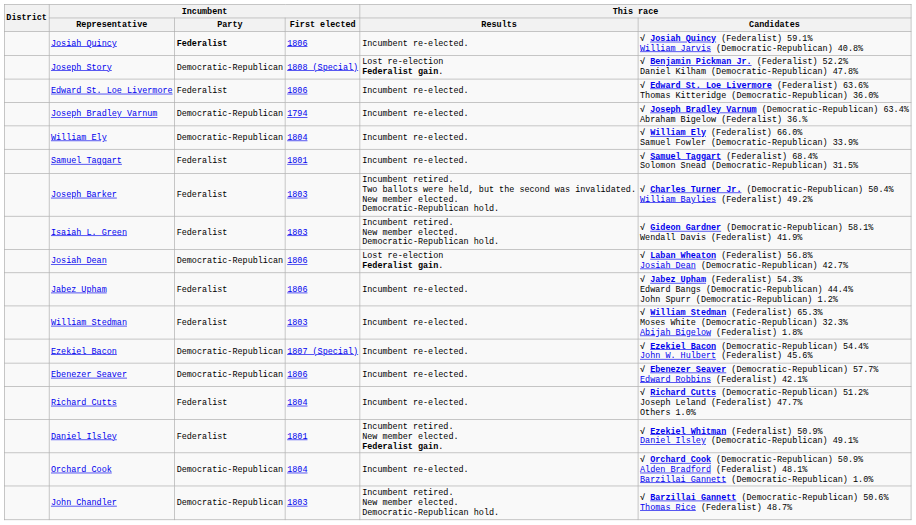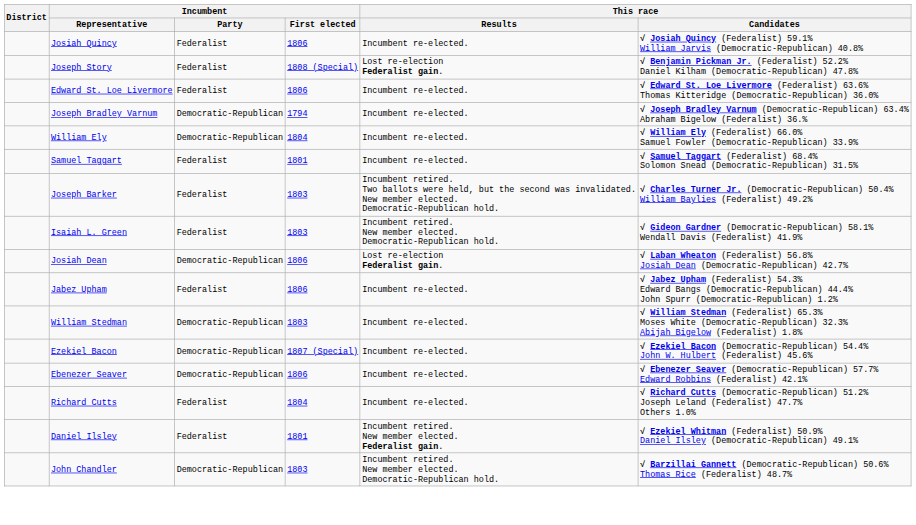 <table class=wikitable>
 <tr>
 <th rowspan=2>District</th>
 <th colspan=3>Incumbent</th>
 <th colspan=2>This race</th>
 </tr>
 <tr>
 <th>Representative</th>
 <th>Party</th>
 <th>First elected</th>
 <th>Results</th>
 <th>Candidates</th>
 </tr>
 <tr>
 <td><br></td>
 <td><a href='#'>Josiah Quincy</a></td>
-<td><strong>Federalist</strong></td>
+<td>Federalist</td>
 <td><a href='#'>1806</a></td>
 <td>Incumbent re-elected.</td>
 <td nowrap><strong>√ <a href='#'>Josiah Quincy</a></strong> (Federalist) 59.1%<br><a href='#'>William Jarvis</a> (Democratic-Republican) 40.8%</td>
 </tr>
 <tr>
 <td><br></td>
 <td><a href='#'>Joseph Story</a></td>
-<td>Democratic-Republican</td>
+<td>Federalist</td>
 <td><a href='#'>1808 (Special)</a></td>
 <td>Lost re-election<br><strong>Federalist gain</strong>.</td>
 <td nowrap><strong>√ <a href='#'>Benjamin Pickman Jr.</a></strong> (Federalist) 52.2%<br>Daniel Kilham (Democratic-Republican) 47.8%</td>
 </tr>
 <tr>
 <td><br></td>
 <td><a href='#'>Edward St. Loe Livermore</a></td>
 <td>Federalist</td>
 <td><a href='#'>1806</a></td>
 <td>Incumbent re-elected.</td>
 <td nowrap><strong>√ <a href='#'>Edward St. Loe Livermore</a></strong> (Federalist) 63.6%<br>Thomas Kitteridge (Democratic-Republican) 36.0%</td>
 </tr>
 <tr>
 <td><br></td>
 <td><a href='#'>Joseph Bradley Varnum</a></td>
 <td>Democratic-Republican</td>
 <td><a href='#'>1794</a></td>
 <td>Incumbent re-elected.</td>
 <td nowrap><strong>√ <a href='#'>Joseph Bradley Varnum</a></strong> (Democratic-Republican) 63.4%<br>Abraham Bigelow (Federalist) 36.%</td>
 </tr>
 <tr>
 <td><br></td>
 <td><a href='#'>William Ely</a></td>
 <td>Democratic-Republican</td>
 <td><a href='#'>1804</a></td>
 <td>Incumbent re-elected.</td>
 <td nowrap><strong>√ <a href='#'>William Ely</a></strong> (Federalist) 66.0%<br>Samuel Fowler (Democratic-Republican) 33.9%</td>
 </tr>
 <tr>
 <td><br></td>
 <td><a href='#'>Samuel Taggart</a></td>
 <td>Federalist</td>
 <td><a href='#'>1801</a></td>
 <td>Incumbent re-elected.</td>
 <td nowrap><strong>√ <a href='#'>Samuel Taggart</a></strong> (Federalist) 68.4%<br>Solomon Snead (Democratic-Republican) 31.5%</td>
 </tr>
 <tr>
 <td><br></td>
 <td><a href='#'>Joseph Barker</a></td>
 <td>Federalist</td>
 <td><a href='#'>1803</a></td>
 <td>Incumbent retired.<br>Two ballots were held, but the second was invalidated.<br>New member elected.<br>Democratic-Republican hold.<br></td>
 <td nowrap><strong>√ <a href='#'>Charles Turner Jr.</a></strong> (Democratic-Republican) 50.4%<br><a href='#'>William Baylies</a> (Federalist) 49.2%</td>
 </tr>
 <tr>
 <td><br></td>
 <td><a href='#'>Isaiah L. Green</a></td>
 <td>Federalist</td>
 <td><a href='#'>1803</a></td>
 <td>Incumbent retired.<br>New member elected.<br>Democratic-Republican hold.</td>
 <td nowrap><strong>√ <a href='#'>Gideon Gardner</a></strong> (Democratic-Republican) 58.1%<br>Wendall Davis (Federalist) 41.9%</td>
 </tr>
 <tr>
 <td><br></td>
 <td><a href='#'>Josiah Dean</a></td>
 <td>Democratic-Republican</td>
 <td><a href='#'>1806</a></td>
 <td>Lost re-election<br><strong>Federalist gain</strong>.</td>
 <td nowrap><strong>√ <a href='#'>Laban Wheaton</a></strong> (Federalist) 56.8%<br><a href='#'>Josiah Dean</a> (Democratic-Republican) 42.7%</td>
 </tr>
 <tr>
 <td><br></td>
 <td><a href='#'>Jabez Upham</a></td>
 <td>Federalist</td>
 <td><a href='#'>1806</a></td>
 <td>Incumbent re-elected.</td>
 <td nowrap><strong>√ <a href='#'>Jabez Upham</a></strong> (Federalist) 54.3%<br>Edward Bangs (Democratic-Republican) 44.4%<br>John Spurr (Democratic-Republican) 1.2%</td>
 </tr>
 <tr>
 <td><br></td>
 <td><a href='#'>William Stedman</a></td>
-<td>Federalist</td>
+<td>Democratic-Republican</td>
 <td><a href='#'>1803</a></td>
 <td>Incumbent re-elected.</td>
 <td nowrap><strong>√ <a href='#'>William Stedman</a></strong> (Federalist) 65.3%<br>Moses White (Democratic-Republican) 32.3%<br><a href='#'>Abijah Bigelow</a> (Federalist) 1.8%</td>
 </tr>
 <tr>
 <td><br></td>
 <td><a href='#'>Ezekiel Bacon</a></td>
 <td>Democratic-Republican</td>
 <td><a href='#'>1807 (Special)</a></td>
 <td>Incumbent re-elected.</td>
 <td nowrap><strong>√ <a href='#'>Ezekiel Bacon</a></strong> (Democratic-Republican) 54.4%<br><a href='#'>John W. Hulbert</a> (Federalist) 45.6%</td>
 </tr>
 <tr>
 <td><br></td>
 <td><a href='#'>Ebenezer Seaver</a></td>
 <td>Democratic-Republican</td>
 <td><a href='#'>1806</a></td>
 <td>Incumbent re-elected.</td>
 <td nowrap><strong>√ <a href='#'>Ebenezer Seaver</a></strong> (Democratic-Republican) 57.7%<br><a href='#'>Edward Robbins</a> (Federalist) 42.1%</td>
 </tr>
 <tr>
 <td><br></td>
 <td><a href='#'>Richard Cutts</a></td>
 <td>Federalist</td>
 <td><a href='#'>1804</a></td>
 <td>Incumbent re-elected.</td>
 <td nowrap><strong>√ <a href='#'>Richard Cutts</a></strong> (Democratic-Republican) 51.2%<br>Joseph Leland (Federalist) 47.7%<br>Others 1.0%</td>
 </tr>
 <tr>
 <td><br></td>
 <td><a href='#'>Daniel Ilsley</a></td>
 <td>Federalist</td>
 <td><a href='#'>1801</a></td>
 <td>Incumbent retired.<br>New member elected.<br><strong>Federalist gain</strong>.</td>
 <td nowrap><strong>√ <a href='#'>Ezekiel Whitman</a></strong> (Federalist) 50.9%<br><a href='#'>Daniel Ilsley</a> (Democratic-Republican) 49.1%</td>
 </tr>
 <tr>
 <td><br></td>
-<td><a href='#'>Orchard Cook</a></td>
-<td>Democratic-Republican</td>
-<td><a href='#'>1804</a></td>
-<td>Incumbent re-elected.</td>
-<td nowrap><strong>√ <a href='#'>Orchard Cook</a></strong> (Democratic-Republican) 50.9%<br><a href='#'>Alden Bradford</a> (Federalist) 48.1%<br><a href='#'>Barzillai Gannett</a> (Democratic-Republican) 1.0%</td>
-</tr>
-<tr>
-<td><br></td>
 <td><a href='#'>John Chandler</a></td>
 <td>Democratic-Republican</td>
 <td><a href='#'>1803</a></td>
 <td>Incumbent retired.<br>New member elected.<br>Democratic-Republican hold.</td>
 <td nowrap><strong>√ <a href='#'>Barzillai Gannett</a></strong> (Democratic-Republican) 50.6%<br><a href='#'>Thomas Rice</a> (Federalist) 48.7%</td>
 </tr>
 </table>
